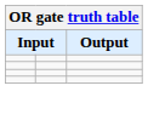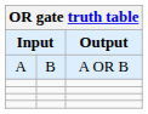 <table class="wikitable floatright" style="text-align:center">
 <tr>
 <th colspan="3">OR gate <a href='#'>truth table</a></th>
 </tr>
 <tr bgcolor="#ddeeff">
 <td colspan=2><strong>Input</strong></td>
 <td><strong>Output</strong></td>
+</tr>
+<tr bgcolor="#ddeeff">
+<td>A</td>
+<td>B</td>
+<td>A OR B</td>
 </tr>
 <tr>
 <td></td>
 <td></td>
 <td></td>
 </tr>
 <tr>
 <td></td>
 <td></td>
 <td></td>
 </tr>
 <tr>
 <td></td>
 <td></td>
 <td></td>
 </tr>
 <tr>
 <td></td>
 <td></td>
 <td></td>
 </tr>
 </table>
